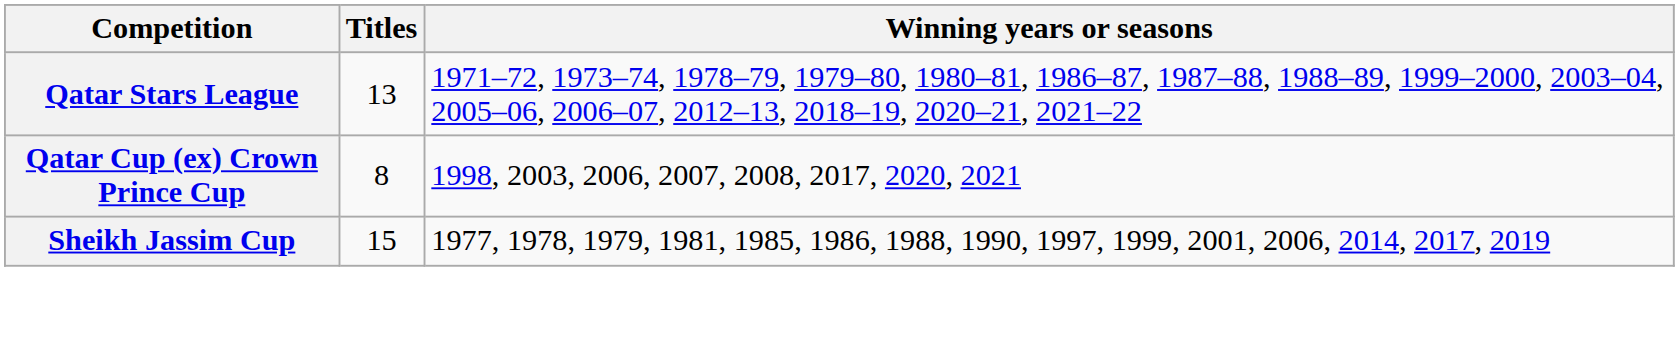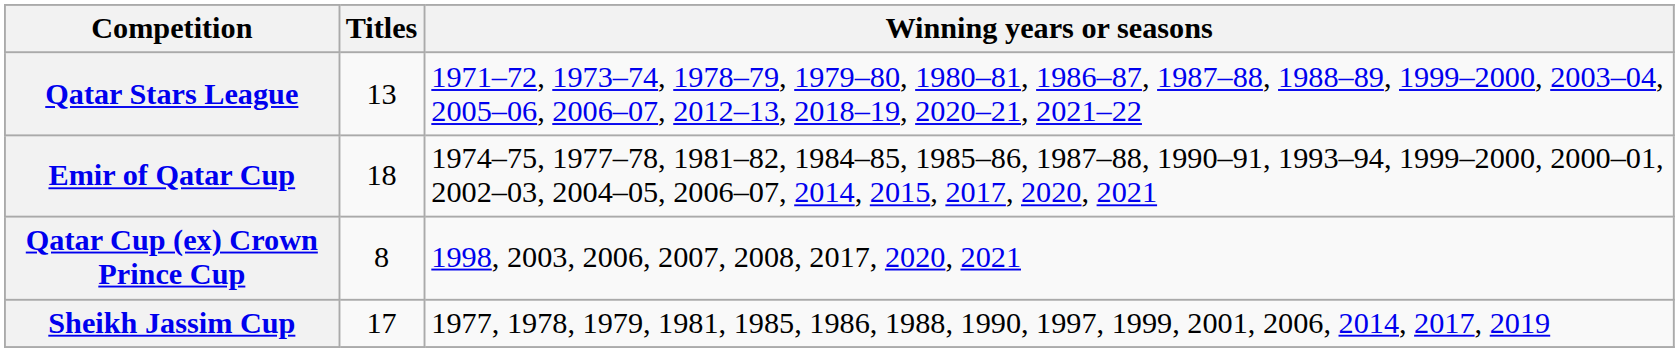 <table class="wikitable sortable plainrowheaders" style="width:100%;">
 <tr>
 <th scope="col" style="width:20%;">Competition</th>
 <th scope="col" style="width:5%;">Titles</th>
 <th scope="col">Winning years or seasons</th>
 </tr>
 <tr>
 <th scope="row"><a href='#'>Qatar Stars League</a></th>
 <td style="text-align:center;">13</td>
 <td><a href='#'>1971–72</a>, <a href='#'>1973–74</a>, <a href='#'>1978–79</a>, <a href='#'>1979–80</a>, <a href='#'>1980–81</a>, <a href='#'>1986–87</a>, <a href='#'>1987–88</a>, <a href='#'>1988–89</a>, <a href='#'>1999–2000</a>, <a href='#'>2003–04</a>, <a href='#'>2005–06</a>, <a href='#'>2006–07</a>, <a href='#'>2012–13</a>, <a href='#'>2018–19</a>, <a href='#'>2020–21</a>, <a href='#'>2021–22</a></td>
 </tr>
 <tr>
+<th scope="row"><a href='#'>Emir of Qatar Cup</a></th>
+<td style="text-align:center;">18</td>
+<td>1974–75, 1977–78, 1981–82, 1984–85, 1985–86, 1987–88, 1990–91, 1993–94, 1999–2000, 2000–01, 2002–03, 2004–05, 2006–07, <a href='#'>2014</a>, <a href='#'>2015</a>, <a href='#'>2017</a>, <a href='#'>2020</a>, <a href='#'>2021</a></td>
+</tr>
+<tr>
 <th scope="row"><a href='#'>Qatar Cup (ex) Crown Prince Cup</a></th>
 <td style="text-align:center;">8</td>
 <td><a href='#'>1998</a>, 2003, 2006, 2007, 2008, 2017, <a href='#'>2020</a>, <a href='#'>2021</a></td>
 </tr>
 <tr>
 <th scope="row"><a href='#'>Sheikh Jassim Cup</a></th>
-<td style="text-align:center;">15</td>
+<td style="text-align:center;">17</td>
 <td>1977, 1978, 1979, 1981, 1985, 1986, 1988, 1990, 1997, 1999, 2001, 2006, <a href='#'>2014</a>, <a href='#'>2017</a>, <a href='#'>2019</a></td>
 </tr>
 </table>
